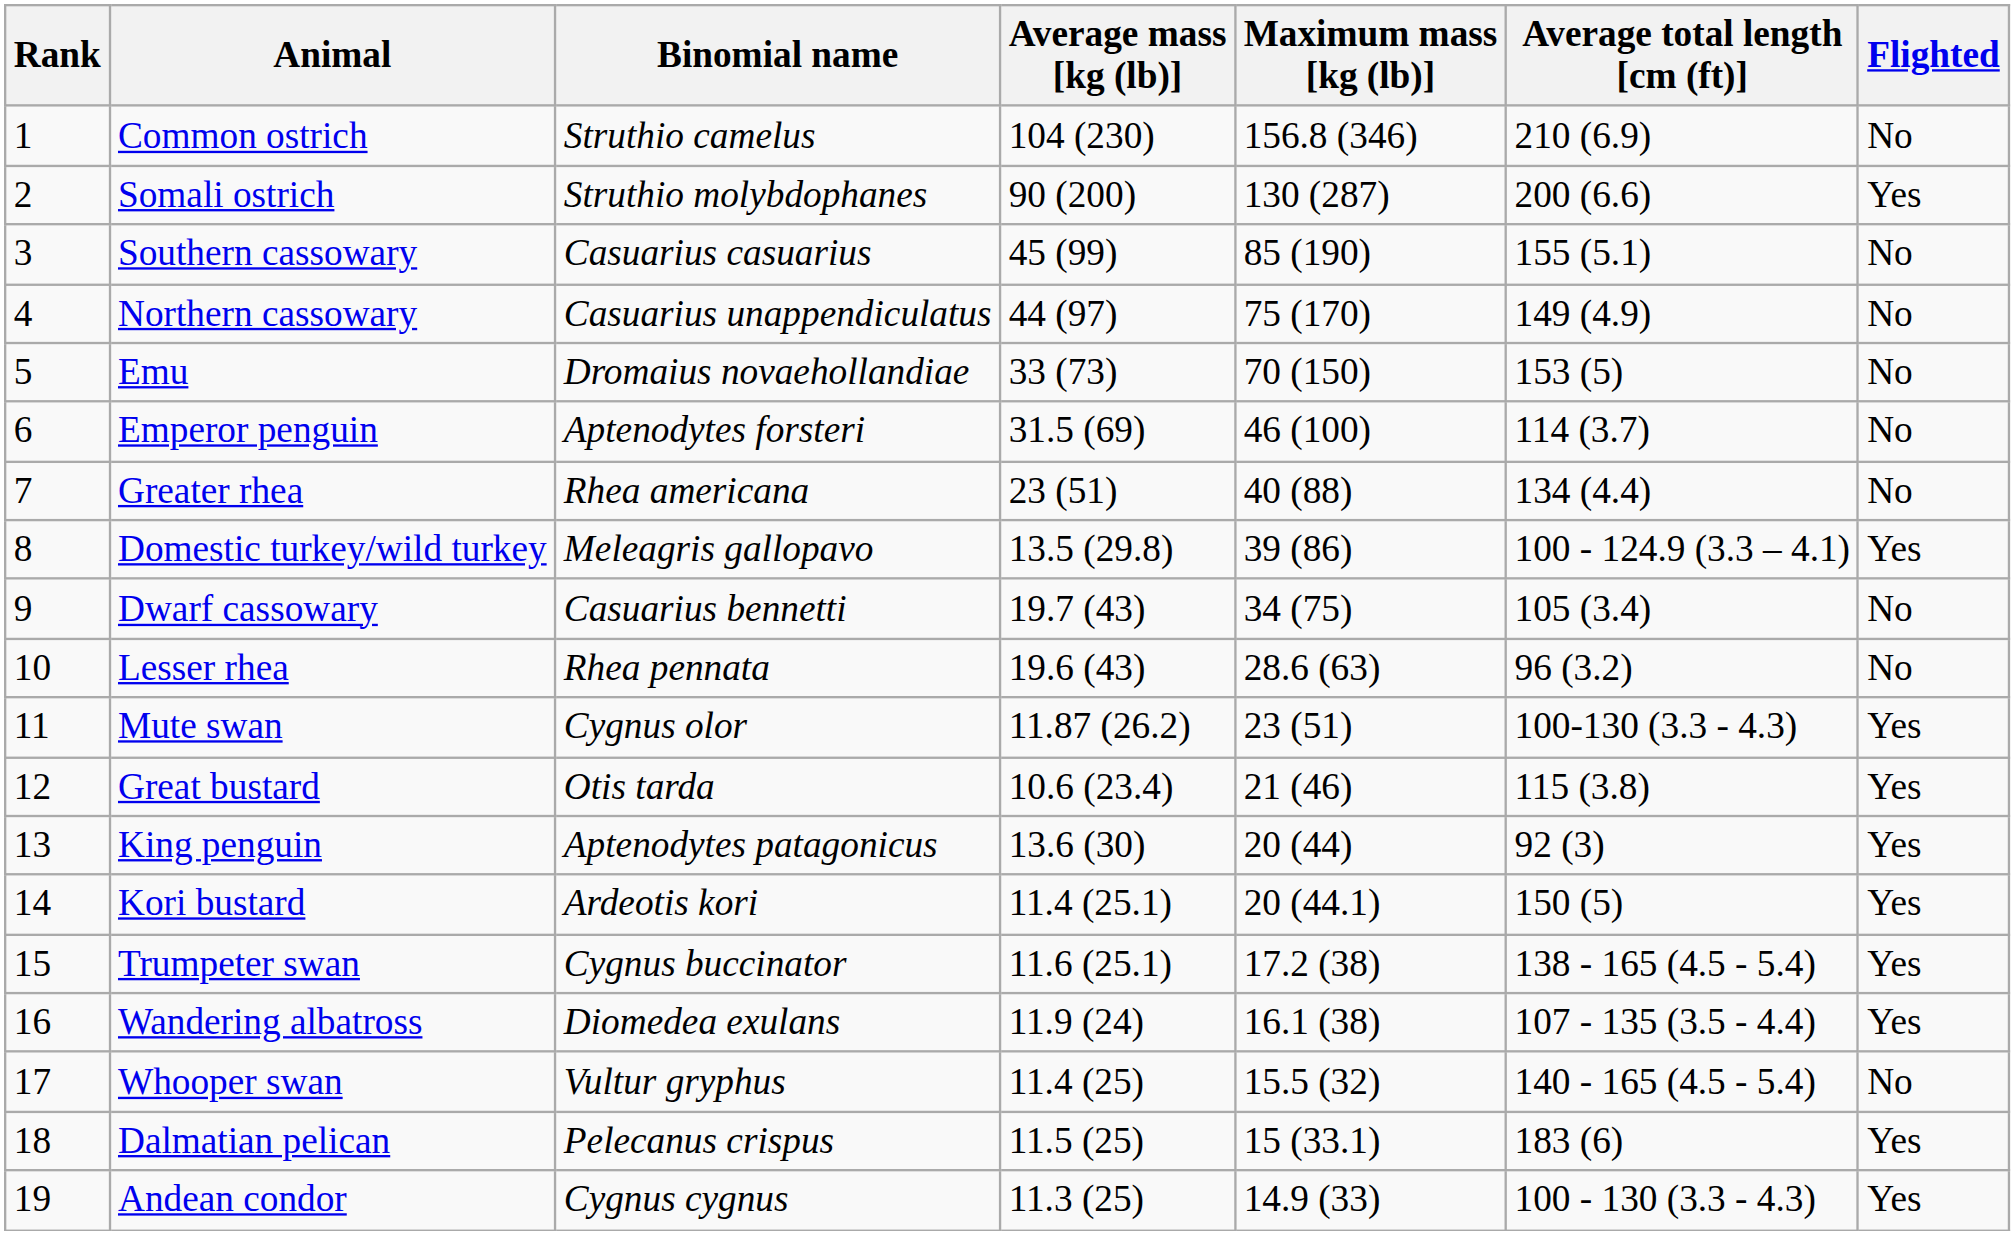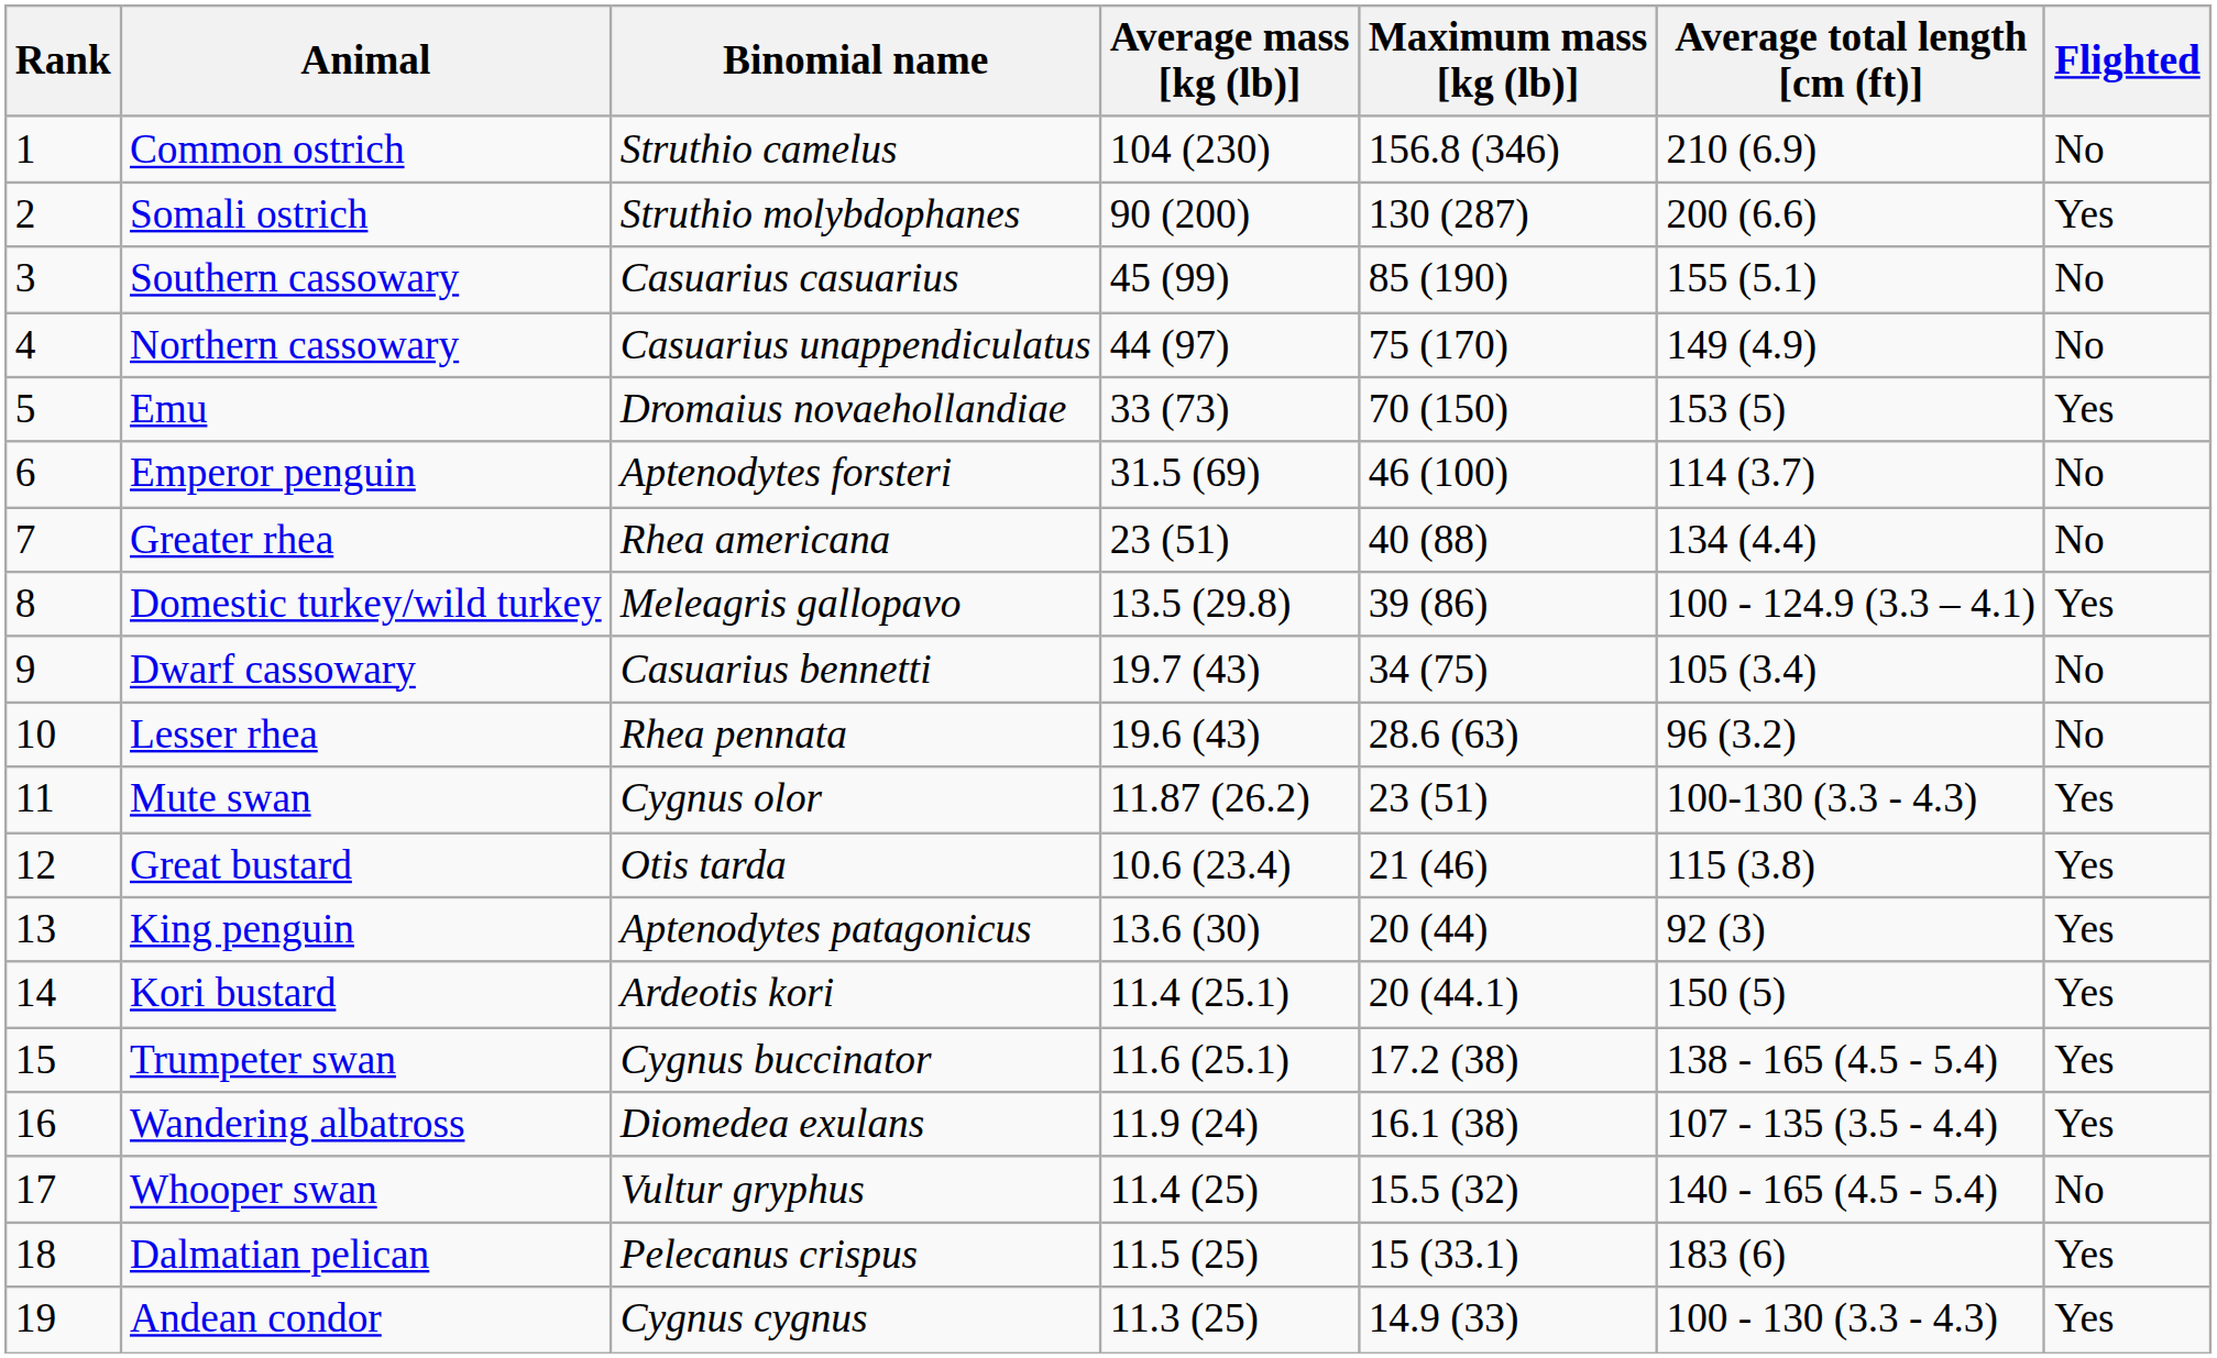 <table class="wikitable sortable">
 <tr>
 <th>Rank</th>
 <th>Animal</th>
 <th>Binomial name</th>
 <th>Average mass<br>[kg (lb)]</th>
 <th>Maximum mass<br>[kg (lb)]</th>
 <th>Average total length<br>[cm (ft)]</th>
 <th><a href='#'>Flighted</a></th>
 </tr>
 <tr>
 <td>1</td>
 <td><a href='#'>Common ostrich</a></td>
 <td><em>Struthio camelus</em></td>
 <td>104 (230)</td>
 <td>156.8 (346)</td>
 <td>210 (6.9)</td>
 <td>No</td>
 </tr>
 <tr>
 <td>2</td>
 <td><a href='#'>Somali ostrich</a></td>
 <td><em>Struthio molybdophanes</em></td>
 <td>90 (200)</td>
 <td>130 (287)</td>
 <td>200 (6.6)</td>
 <td>Yes</td>
 </tr>
 <tr>
 <td>3</td>
 <td><a href='#'>Southern cassowary</a></td>
 <td><em>Casuarius casuarius</em></td>
 <td>45 (99)</td>
 <td>85 (190)</td>
 <td>155 (5.1)</td>
 <td>No</td>
 </tr>
 <tr>
 <td>4</td>
 <td><a href='#'>Northern cassowary</a></td>
 <td><em>Casuarius unappendiculatus</em></td>
 <td>44 (97)</td>
 <td>75 (170)</td>
 <td>149 (4.9)</td>
 <td>No</td>
 </tr>
 <tr>
 <td>5</td>
 <td><a href='#'>Emu</a></td>
 <td><em>Dromaius novaehollandiae</em></td>
 <td>33 (73)</td>
 <td>70 (150)</td>
 <td>153 (5)</td>
-<td>No</td>
+<td>Yes</td>
 </tr>
 <tr>
 <td>6</td>
 <td><a href='#'>Emperor penguin</a></td>
 <td><em>Aptenodytes forsteri</em></td>
 <td>31.5 (69)</td>
 <td>46 (100)</td>
 <td>114 (3.7)</td>
 <td>No</td>
 </tr>
 <tr>
 <td>7</td>
 <td><a href='#'>Greater rhea</a></td>
 <td><em>Rhea americana</em></td>
 <td>23 (51)</td>
 <td>40 (88)</td>
 <td>134 (4.4)</td>
 <td>No</td>
 </tr>
 <tr>
 <td>8</td>
 <td><a href='#'>Domestic turkey/wild turkey</a></td>
 <td><em>Meleagris gallopavo</em></td>
 <td>13.5 (29.8) </td>
 <td>39 (86)</td>
 <td>100 - 124.9 (3.3 – 4.1)</td>
 <td>Yes</td>
 </tr>
 <tr>
 <td>9</td>
 <td><a href='#'>Dwarf cassowary</a></td>
 <td><em>Casuarius bennetti</em></td>
 <td>19.7 (43)</td>
 <td>34 (75)</td>
 <td>105 (3.4)</td>
 <td>No</td>
 </tr>
 <tr>
 <td>10</td>
 <td><a href='#'>Lesser rhea</a></td>
 <td><em>Rhea pennata</em></td>
 <td>19.6 (43)</td>
 <td>28.6 (63)</td>
 <td>96 (3.2)</td>
 <td>No</td>
 </tr>
 <tr>
 <td>11</td>
 <td><a href='#'>Mute swan</a></td>
 <td><em>Cygnus olor</em></td>
 <td>11.87 (26.2)</td>
 <td>23 (51)</td>
 <td>100-130 (3.3 - 4.3)</td>
 <td>Yes</td>
 </tr>
 <tr>
 <td>12</td>
 <td><a href='#'>Great bustard</a></td>
 <td><em>Otis tarda</em></td>
 <td>10.6 (23.4)</td>
 <td>21 (46)</td>
 <td>115 (3.8)</td>
 <td>Yes</td>
 </tr>
 <tr>
 <td>13</td>
 <td><a href='#'>King penguin</a></td>
 <td><em>Aptenodytes patagonicus</em></td>
 <td>13.6 (30)</td>
 <td>20 (44)</td>
 <td>92 (3)</td>
 <td>Yes</td>
 </tr>
 <tr>
 <td>14</td>
 <td><a href='#'>Kori bustard</a></td>
 <td><em>Ardeotis kori</em></td>
 <td>11.4 (25.1)</td>
 <td>20 (44.1)</td>
 <td>150 (5)</td>
 <td>Yes</td>
 </tr>
 <tr>
 <td>15</td>
 <td><a href='#'>Trumpeter swan</a></td>
 <td><em>Cygnus buccinator</em></td>
 <td>11.6 (25.1)</td>
 <td>17.2 (38)</td>
 <td>138 - 165 (4.5 - 5.4)</td>
 <td>Yes</td>
 </tr>
 <tr>
 <td>16</td>
 <td><a href='#'>Wandering albatross</a></td>
 <td><em>Diomedea exulans</em></td>
 <td>11.9 (24)</td>
 <td>16.1 (38)</td>
 <td>107 - 135 (3.5 - 4.4)</td>
 <td>Yes</td>
 </tr>
 <tr>
 <td>17</td>
 <td><a href='#'>Whooper swan</a></td>
 <td><em>Vultur gryphus</em></td>
 <td>11.4 (25)</td>
 <td>15.5 (32)</td>
 <td>140 - 165 (4.5 - 5.4)</td>
 <td>No</td>
 </tr>
 <tr>
 <td>18</td>
 <td><a href='#'>Dalmatian pelican</a></td>
 <td><em>Pelecanus crispus</em></td>
 <td>11.5 (25)</td>
 <td>15 (33.1)</td>
 <td>183 (6)</td>
 <td>Yes</td>
 </tr>
 <tr>
 <td>19</td>
 <td><a href='#'>Andean condor</a></td>
 <td><em>Cygnus cygnus</em></td>
 <td>11.3 (25)</td>
 <td>14.9 (33)</td>
 <td>100 - 130 (3.3 - 4.3)</td>
 <td>Yes</td>
 </tr>
 </table>
